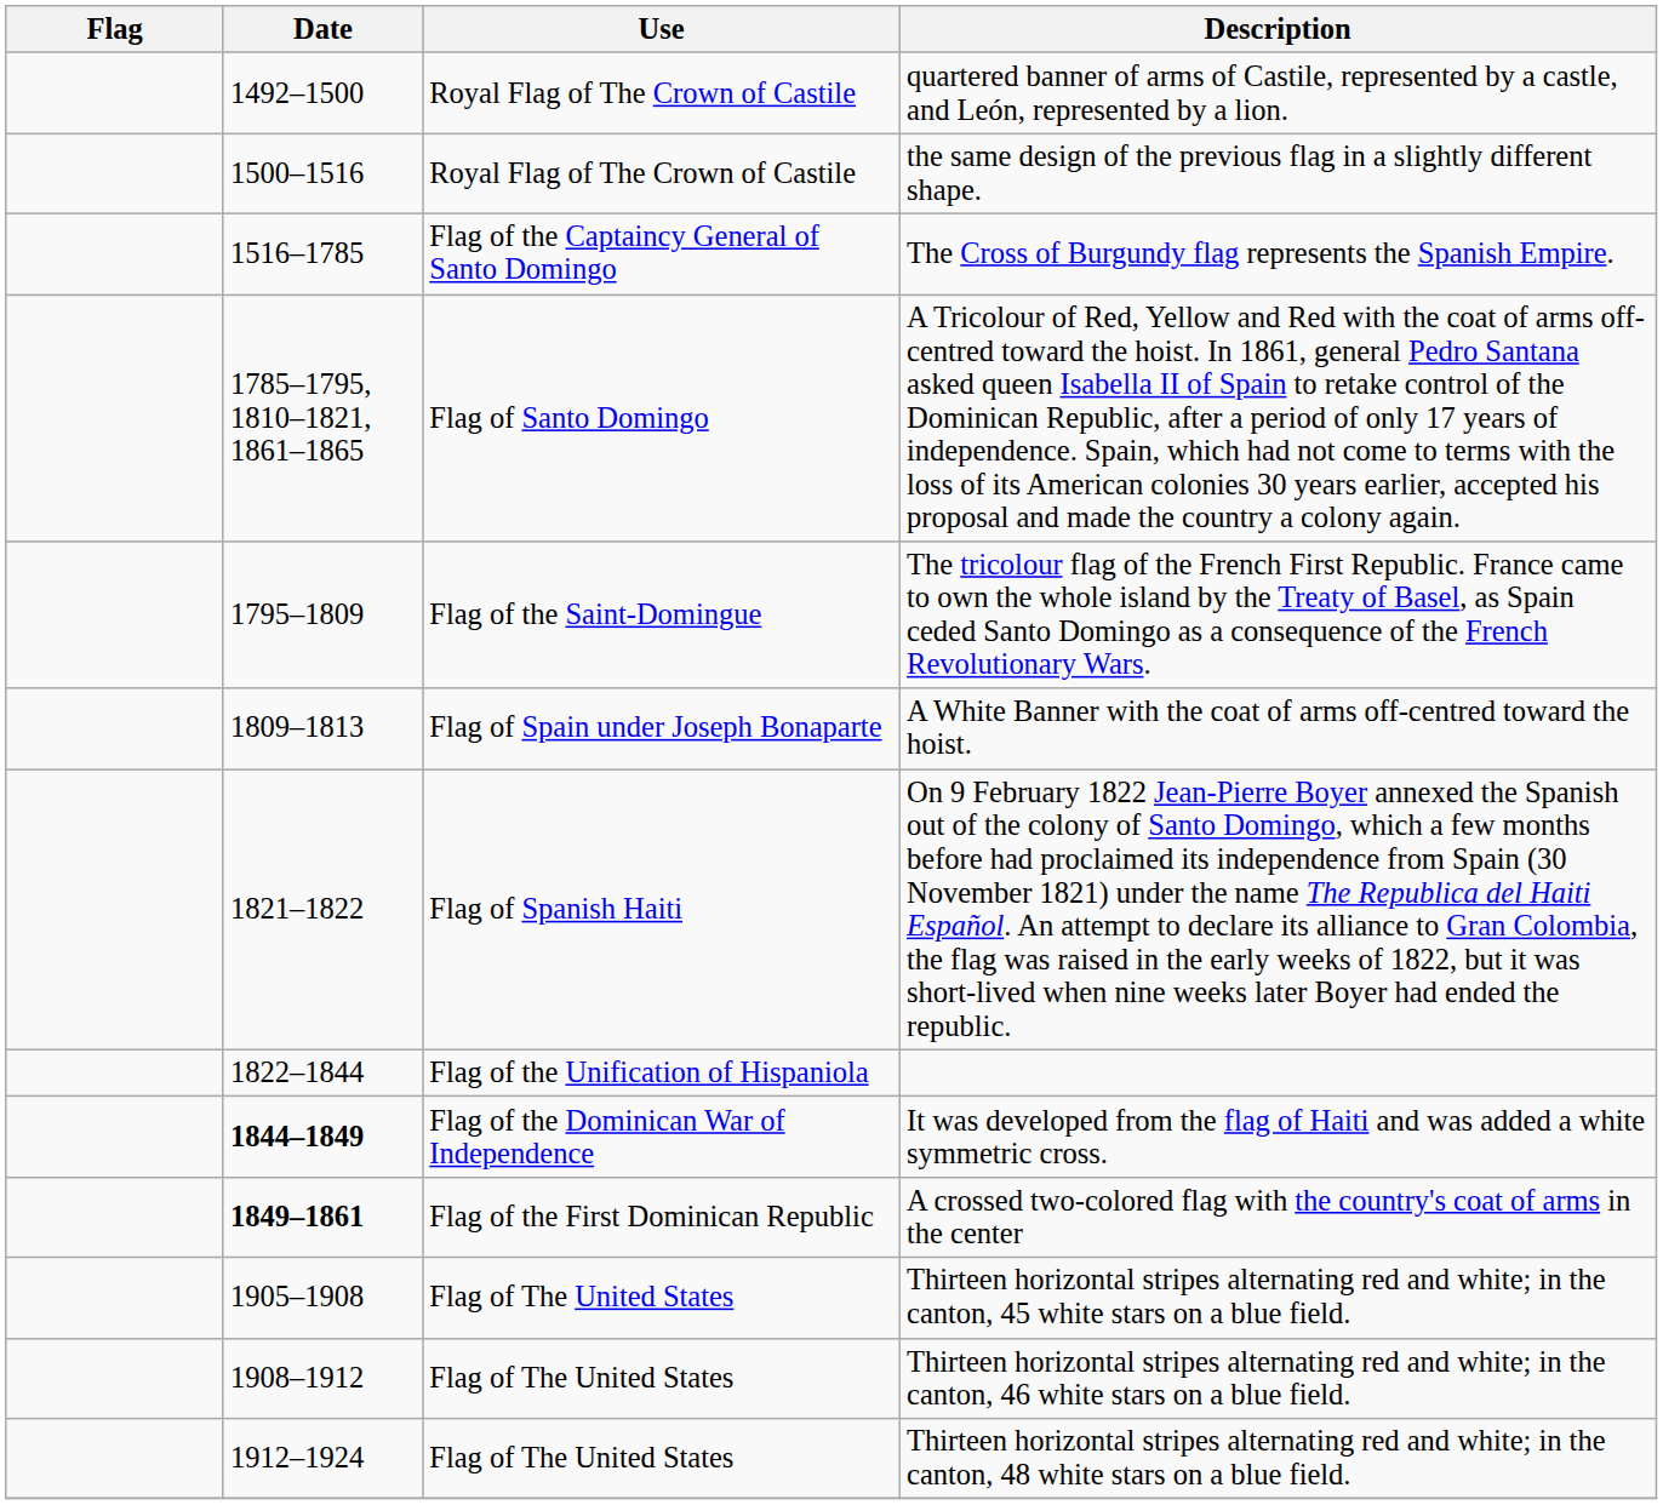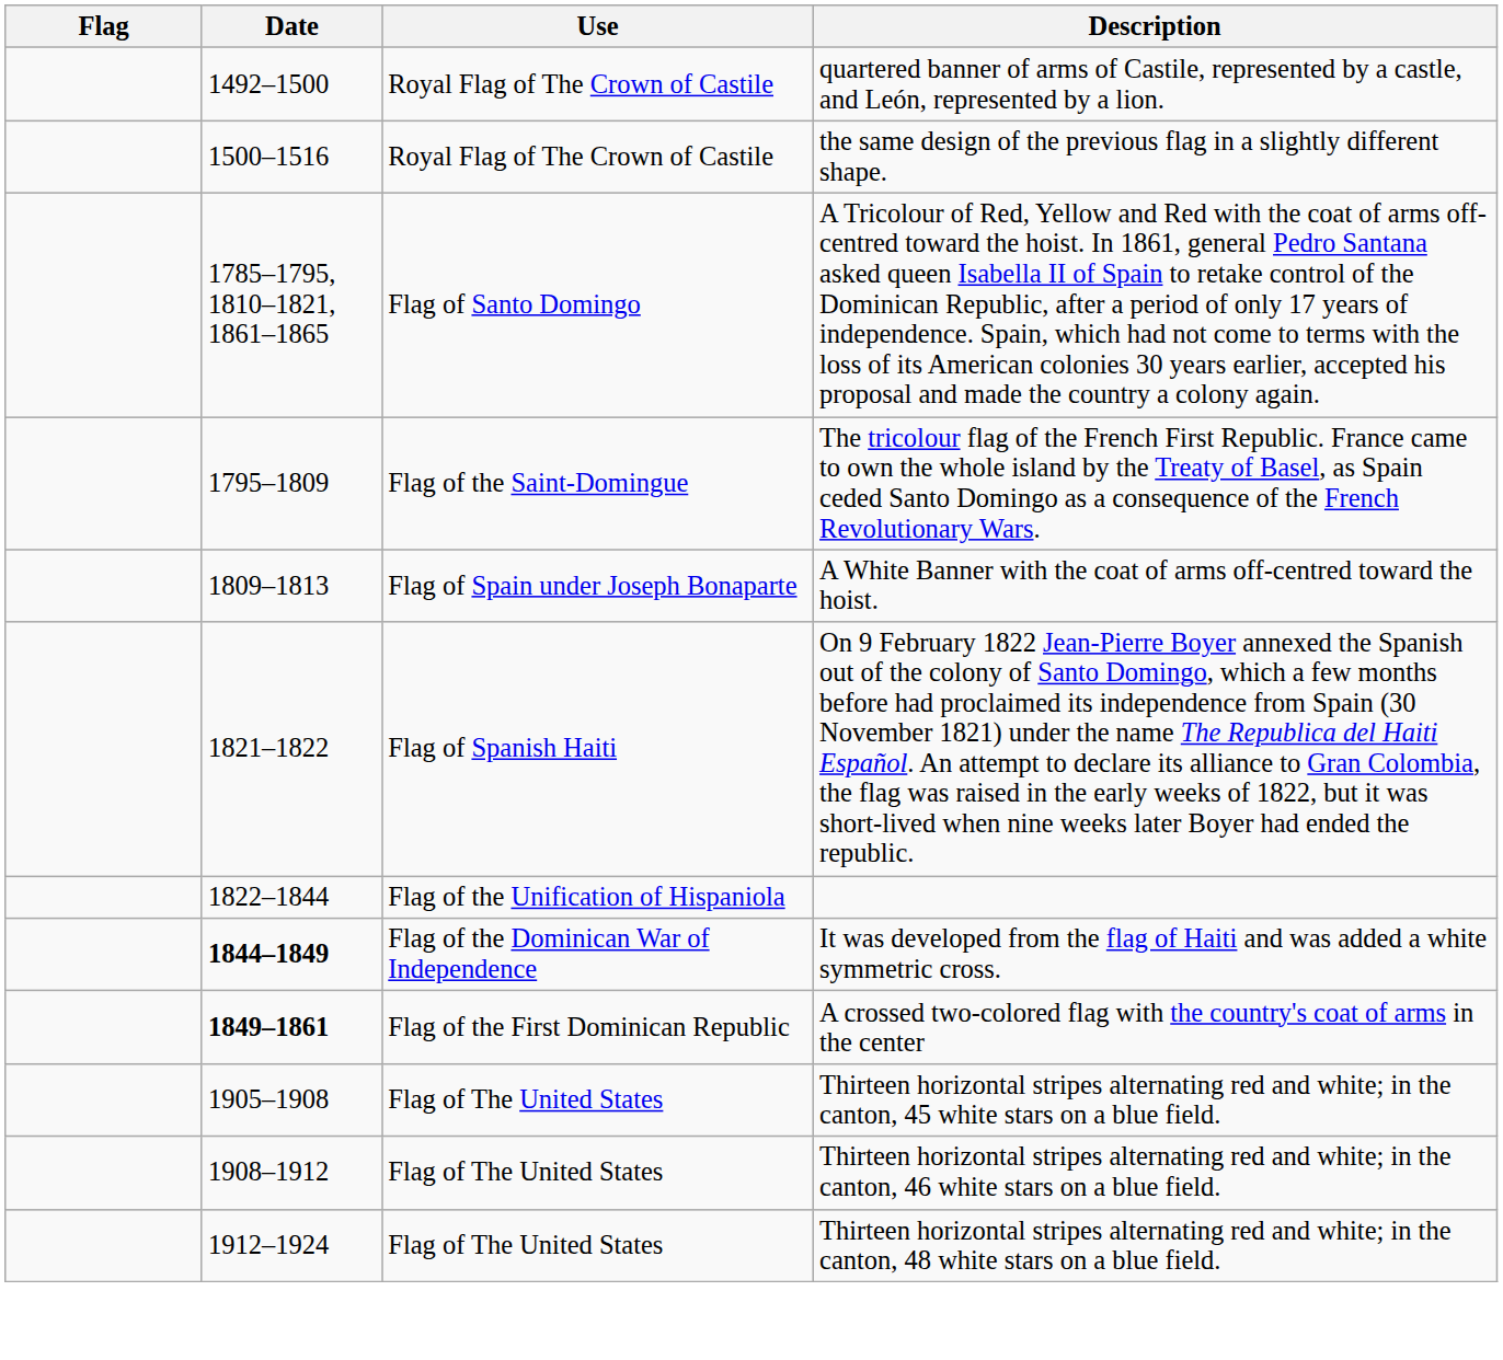 <table class="wikitable" style="background:#f9f9f9">
 <tr>
 <th width="110">Flag</th>
 <th width="100">Date</th>
 <th width="250">Use</th>
 <th width="400">Description</th>
 </tr>
 <tr>
 <td></td>
 <td>1492–1500</td>
 <td>Royal Flag of The <a href='#'>Crown of Castile</a></td>
 <td>quartered banner of arms of Castile, represented by a castle, and León, represented by a lion.</td>
 </tr>
 <tr>
 <td></td>
 <td>1500–1516</td>
 <td>Royal Flag of The Crown of Castile</td>
 <td>the same design of the previous flag in a slightly different shape.</td>
-</tr>
-<tr>
-<td></td>
-<td>1516–1785</td>
-<td>Flag of the <a href='#'>Captaincy General of Santo Domingo</a></td>
-<td>The <a href='#'>Cross of Burgundy flag</a> represents the <a href='#'>Spanish Empire</a>.</td>
 </tr>
 <tr>
 <td></td>
 <td>1785–1795, 1810–1821, 1861–1865</td>
 <td>Flag of <a href='#'>Santo Domingo</a></td>
 <td>A Tricolour of Red, Yellow and Red with the coat of arms off-centred toward the hoist. In 1861, general <a href='#'>Pedro Santana</a> asked queen <a href='#'>Isabella II of Spain</a> to retake control of the Dominican Republic, after a period of only 17 years of independence. Spain, which had not come to terms with the loss of its American colonies 30 years earlier, accepted his proposal and made the country a colony again.</td>
 </tr>
 <tr>
 <td></td>
 <td>1795–1809</td>
 <td>Flag of the <a href='#'>Saint-Domingue</a></td>
 <td>The <a href='#'>tricolour</a> flag of the French First Republic. France came to own the whole island by the <a href='#'>Treaty of Basel</a>, as Spain ceded Santo Domingo as a consequence of the <a href='#'>French Revolutionary Wars</a>.</td>
 </tr>
 <tr>
 <td></td>
 <td>1809–1813</td>
 <td>Flag of <a href='#'>Spain under Joseph Bonaparte</a></td>
 <td>A White Banner with the coat of arms off-centred toward the hoist.</td>
 </tr>
 <tr>
 <td></td>
 <td>1821–1822</td>
 <td>Flag of <a href='#'>Spanish Haiti</a></td>
 <td>On 9 February 1822 <a href='#'>Jean-Pierre Boyer</a> annexed the Spanish out of the colony of <a href='#'>Santo Domingo</a>, which a few months before had proclaimed its independence from Spain (30 November 1821) under the name <em><a href='#'>The Republica del Haiti Español</a></em>. An attempt to declare its alliance to <a href='#'>Gran Colombia</a>, the flag was raised in the early weeks of 1822, but it was short-lived when nine weeks later Boyer had ended the republic.</td>
 </tr>
 <tr>
 <td></td>
 <td>1822–1844</td>
 <td>Flag of the <a href='#'>Unification of Hispaniola</a></td>
 <td></td>
 </tr>
 <tr>
 <td></td>
 <td><strong>1844–1849</strong></td>
 <td>Flag of the <a href='#'>Dominican War of Independence</a></td>
 <td>It was developed from the <a href='#'>flag of Haiti</a> and was added a white symmetric cross.</td>
 </tr>
 <tr>
 <td></td>
 <td><strong>1849–1861</strong></td>
 <td>Flag of the First Dominican Republic</td>
 <td>A crossed two-colored flag with <a href='#'>the country's coat of arms</a> in the center</td>
 </tr>
 <tr>
 <td></td>
 <td>1905–1908</td>
 <td>Flag of The <a href='#'>United States</a></td>
 <td>Thirteen horizontal stripes alternating red and white; in the canton, 45 white stars on a blue field.</td>
 </tr>
 <tr>
 <td></td>
 <td>1908–1912</td>
 <td>Flag of The United States</td>
 <td>Thirteen horizontal stripes alternating red and white; in the canton, 46 white stars on a blue field.</td>
 </tr>
 <tr>
 <td></td>
 <td>1912–1924</td>
 <td>Flag of The United States</td>
 <td>Thirteen horizontal stripes alternating red and white; in the canton, 48 white stars on a blue field.</td>
 </tr>
 <tr>
 </tr>
 </table>
